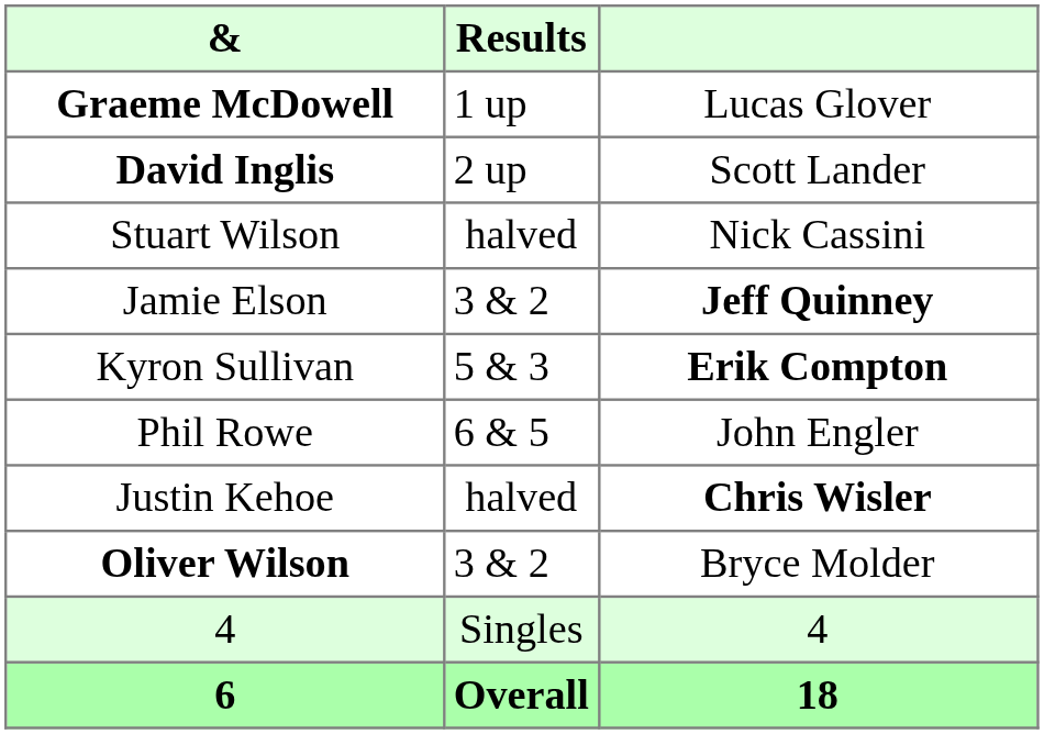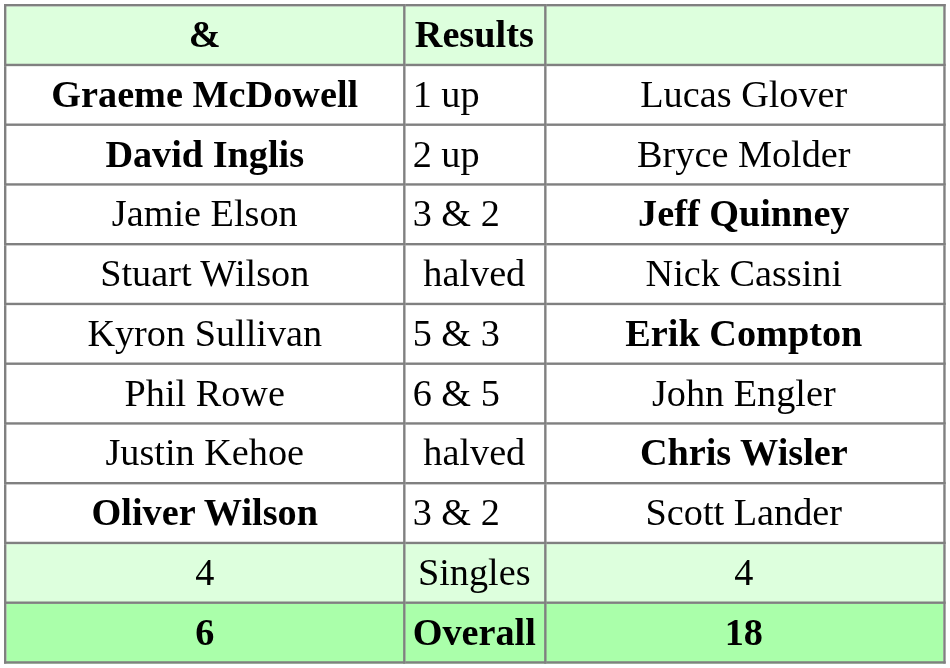 <table border="1" cellpadding="3" style="border-collapse:collapse; text-align:center;">
 <tr style="background:#ddffdd;">
 <th width=160> & </th>
 <th>Results</th>
 <th width=160></th>
 </tr>
 <tr>
 <td><strong>Graeme McDowell</strong></td>
 <td align=left> 1 up</td>
 <td>Lucas Glover</td>
 </tr>
 <tr>
 <td><strong>David Inglis</strong></td>
 <td align=left> 2 up</td>
-<td>Scott Lander</td>
+<td>Bryce Molder</td>
+</tr>
+<tr>
+<td>Jamie Elson</td>
+<td align=left> 3 & 2</td>
+<td><strong>Jeff Quinney</strong></td>
 </tr>
 <tr>
 <td>Stuart Wilson</td>
 <td>halved</td>
 <td>Nick Cassini</td>
-</tr>
-<tr>
-<td>Jamie Elson</td>
-<td align=left> 3 & 2</td>
-<td><strong>Jeff Quinney</strong></td>
 </tr>
 <tr>
 <td>Kyron Sullivan</td>
 <td align=left> 5 & 3</td>
 <td><strong>Erik Compton</strong></td>
 </tr>
 <tr>
 <td>Phil Rowe</td>
 <td align=left> 6 & 5</td>
 <td>John Engler</td>
 </tr>
 <tr>
 <td>Justin Kehoe</td>
 <td>halved</td>
 <td><strong>Chris Wisler</strong></td>
 </tr>
 <tr>
 <td><strong>Oliver Wilson</strong></td>
 <td align=left> 3 & 2</td>
-<td>Bryce Molder</td>
+<td>Scott Lander</td>
 </tr>
 <tr style="background:#ddffdd;">
 <td>4</td>
 <td>Singles</td>
 <td>4</td>
 </tr>
 <tr style="background:#aaffaa;">
 <th>6</th>
 <th>Overall</th>
 <th>18</th>
 </tr>
 </table>
